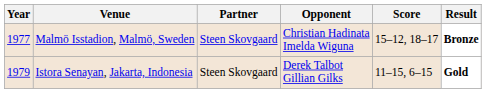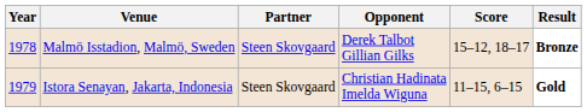 <table class="sortable wikitable" style="font-size: 90%;">
 <tr>
 <th>Year</th>
 <th>Venue</th>
 <th>Partner</th>
 <th>Opponent</th>
 <th>Score</th>
 <th>Result</th>
 </tr>
 <tr style="background:#F3E6D7">
-<td align="center"><a href='#'>1977</a></td>
+<td align="center"><a href='#'>1978</a></td>
 <td align="left"><a href='#'>Malmö Isstadion</a>, <a href='#'>Malmö, Sweden</a></td>
 <td align="left"> <a href='#'>Steen Skovgaard</a></td>
-<td align="left"> <a href='#'>Christian Hadinata</a><br> <a href='#'>Imelda Wiguna</a></td>
+<td align="left"> <a href='#'>Derek Talbot</a><br> <a href='#'>Gillian Gilks</a></td>
 <td align="left">15–12, 18–17</td>
 <td style="text-align:left; background:white"> <strong>Bronze</strong></td>
 </tr>
 <tr style="background:#F3E6D7">
 <td align="center"><a href='#'>1979</a></td>
 <td align="left"><a href='#'>Istora Senayan</a>, <a href='#'>Jakarta, Indonesia</a></td>
 <td align="left"> Steen Skovgaard</td>
-<td align="left"> <a href='#'>Derek Talbot</a><br> <a href='#'>Gillian Gilks</a></td>
+<td align="left"> <a href='#'>Christian Hadinata</a><br> <a href='#'>Imelda Wiguna</a></td>
 <td align="left">11–15, 6–15</td>
 <td style="text-align:left; background:white"> <strong>Gold</strong></td>
 </tr>
 </table>
